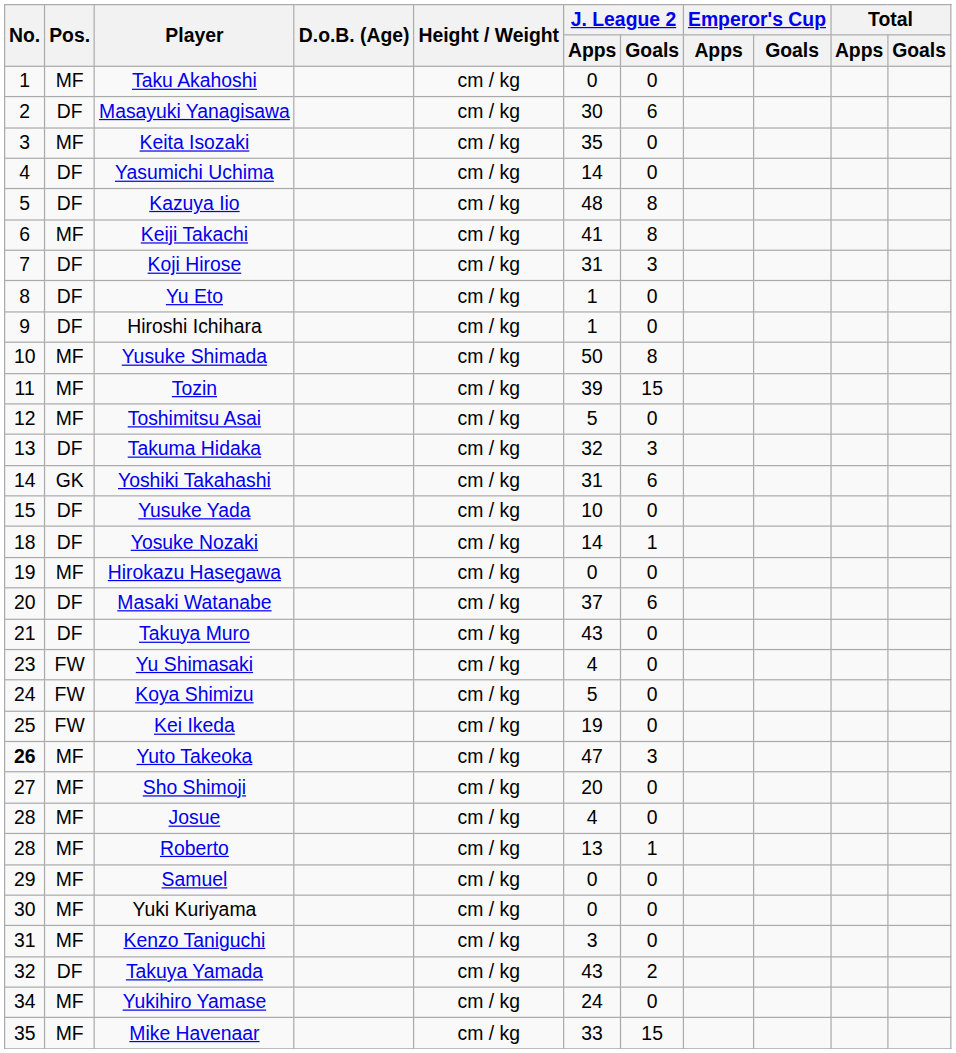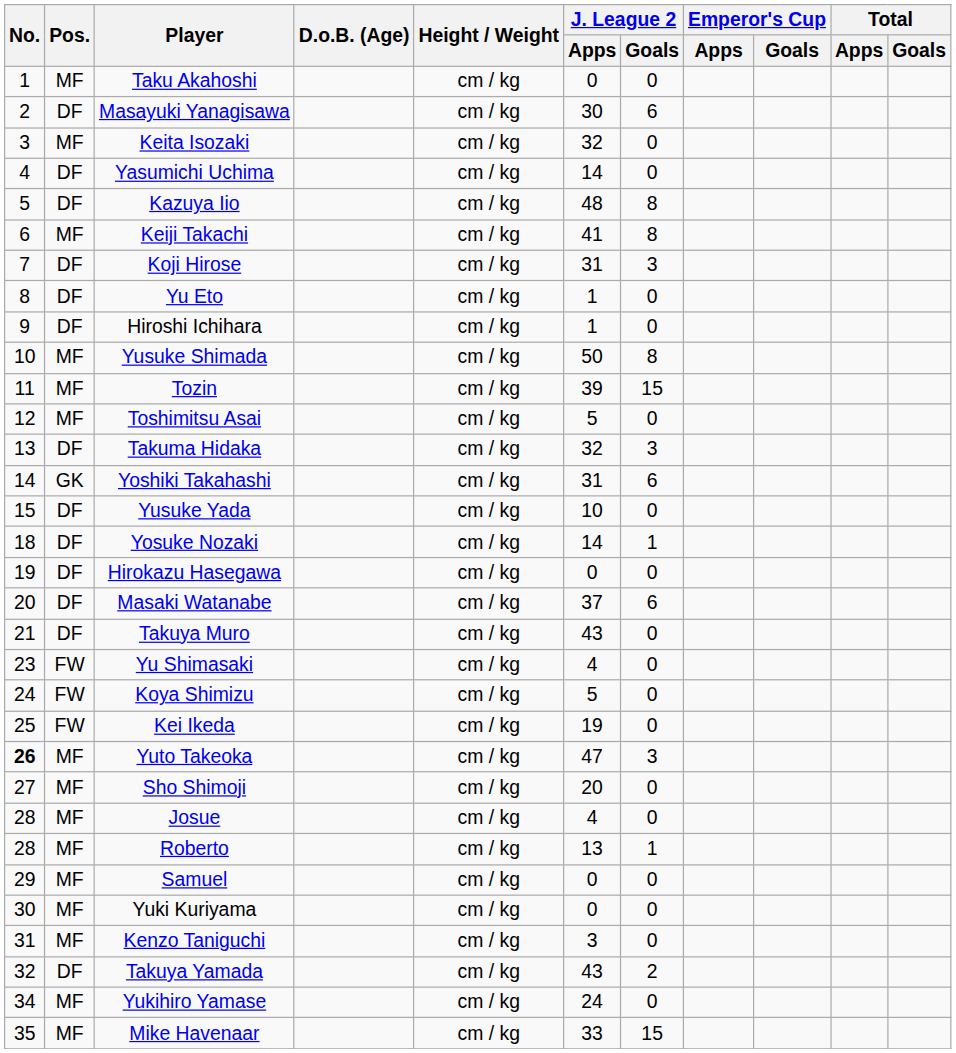 <table class="wikitable" style="text-align:center;">
 <tr>
 <th rowspan="2">No.</th>
 <th rowspan="2">Pos.</th>
 <th rowspan="2">Player</th>
 <th rowspan="2">D.o.B. (Age)</th>
 <th rowspan="2">Height / Weight</th>
 <th colspan="2"><a href='#'>J. League 2</a></th>
 <th colspan="2"><a href='#'>Emperor's Cup</a></th>
 <th colspan="2">Total</th>
 </tr>
 <tr>
 <th>Apps</th>
 <th>Goals</th>
 <th>Apps</th>
 <th>Goals</th>
 <th>Apps</th>
 <th>Goals</th>
 </tr>
 <tr>
 <td>1</td>
 <td>MF</td>
 <td><a href='#'>Taku Akahoshi</a></td>
 <td></td>
 <td>cm / kg</td>
 <td>0</td>
 <td>0</td>
 <td></td>
 <td></td>
 <td></td>
 <td></td>
 </tr>
 <tr>
 <td>2</td>
 <td>DF</td>
 <td><a href='#'>Masayuki Yanagisawa</a></td>
 <td></td>
 <td>cm / kg</td>
 <td>30</td>
 <td>6</td>
 <td></td>
 <td></td>
 <td></td>
 <td></td>
 </tr>
 <tr>
 <td>3</td>
 <td>MF</td>
 <td><a href='#'>Keita Isozaki</a></td>
 <td></td>
 <td>cm / kg</td>
-<td>35</td>
+<td>32</td>
 <td>0</td>
 <td></td>
 <td></td>
 <td></td>
 <td></td>
 </tr>
 <tr>
 <td>4</td>
 <td>DF</td>
 <td><a href='#'>Yasumichi Uchima</a></td>
 <td></td>
 <td>cm / kg</td>
 <td>14</td>
 <td>0</td>
 <td></td>
 <td></td>
 <td></td>
 <td></td>
 </tr>
 <tr>
 <td>5</td>
 <td>DF</td>
 <td><a href='#'>Kazuya Iio</a></td>
 <td></td>
 <td>cm / kg</td>
 <td>48</td>
 <td>8</td>
 <td></td>
 <td></td>
 <td></td>
 <td></td>
 </tr>
 <tr>
 <td>6</td>
 <td>MF</td>
 <td><a href='#'>Keiji Takachi</a></td>
 <td></td>
 <td>cm / kg</td>
 <td>41</td>
 <td>8</td>
 <td></td>
 <td></td>
 <td></td>
 <td></td>
 </tr>
 <tr>
 <td>7</td>
 <td>DF</td>
 <td><a href='#'>Koji Hirose</a></td>
 <td></td>
 <td>cm / kg</td>
 <td>31</td>
 <td>3</td>
 <td></td>
 <td></td>
 <td></td>
 <td></td>
 </tr>
 <tr>
 <td>8</td>
 <td>DF</td>
 <td><a href='#'>Yu Eto</a></td>
 <td></td>
 <td>cm / kg</td>
 <td>1</td>
 <td>0</td>
 <td></td>
 <td></td>
 <td></td>
 <td></td>
 </tr>
 <tr>
 <td>9</td>
 <td>DF</td>
 <td>Hiroshi Ichihara</td>
 <td></td>
 <td>cm / kg</td>
 <td>1</td>
 <td>0</td>
 <td></td>
 <td></td>
 <td></td>
 <td></td>
 </tr>
 <tr>
 <td>10</td>
 <td>MF</td>
 <td><a href='#'>Yusuke Shimada</a></td>
 <td></td>
 <td>cm / kg</td>
 <td>50</td>
 <td>8</td>
 <td></td>
 <td></td>
 <td></td>
 <td></td>
 </tr>
 <tr>
 <td>11</td>
 <td>MF</td>
 <td><a href='#'>Tozin</a></td>
 <td></td>
 <td>cm / kg</td>
 <td>39</td>
 <td>15</td>
 <td></td>
 <td></td>
 <td></td>
 <td></td>
 </tr>
 <tr>
 <td>12</td>
 <td>MF</td>
 <td><a href='#'>Toshimitsu Asai</a></td>
 <td></td>
 <td>cm / kg</td>
 <td>5</td>
 <td>0</td>
 <td></td>
 <td></td>
 <td></td>
 <td></td>
 </tr>
 <tr>
 <td>13</td>
 <td>DF</td>
 <td><a href='#'>Takuma Hidaka</a></td>
 <td></td>
 <td>cm / kg</td>
 <td>32</td>
 <td>3</td>
 <td></td>
 <td></td>
 <td></td>
 <td></td>
 </tr>
 <tr>
 <td>14</td>
 <td>GK</td>
 <td><a href='#'>Yoshiki Takahashi</a></td>
 <td></td>
 <td>cm / kg</td>
 <td>31</td>
 <td>6</td>
 <td></td>
 <td></td>
 <td></td>
 <td></td>
 </tr>
 <tr>
 <td>15</td>
 <td>DF</td>
 <td><a href='#'>Yusuke Yada</a></td>
 <td></td>
 <td>cm / kg</td>
 <td>10</td>
 <td>0</td>
 <td></td>
 <td></td>
 <td></td>
 <td></td>
 </tr>
 <tr>
 <td>18</td>
 <td>DF</td>
 <td><a href='#'>Yosuke Nozaki</a></td>
 <td></td>
 <td>cm / kg</td>
 <td>14</td>
 <td>1</td>
 <td></td>
 <td></td>
 <td></td>
 <td></td>
 </tr>
 <tr>
 <td>19</td>
-<td>MF</td>
+<td>DF</td>
 <td><a href='#'>Hirokazu Hasegawa</a></td>
 <td></td>
 <td>cm / kg</td>
 <td>0</td>
 <td>0</td>
 <td></td>
 <td></td>
 <td></td>
 <td></td>
 </tr>
 <tr>
 <td>20</td>
 <td>DF</td>
 <td><a href='#'>Masaki Watanabe</a></td>
 <td></td>
 <td>cm / kg</td>
 <td>37</td>
 <td>6</td>
 <td></td>
 <td></td>
 <td></td>
 <td></td>
 </tr>
 <tr>
 <td>21</td>
 <td>DF</td>
 <td><a href='#'>Takuya Muro</a></td>
 <td></td>
 <td>cm / kg</td>
 <td>43</td>
 <td>0</td>
 <td></td>
 <td></td>
 <td></td>
 <td></td>
 </tr>
 <tr>
 <td>23</td>
 <td>FW</td>
 <td><a href='#'>Yu Shimasaki</a></td>
 <td></td>
 <td>cm / kg</td>
 <td>4</td>
 <td>0</td>
 <td></td>
 <td></td>
 <td></td>
 <td></td>
 </tr>
 <tr>
 <td>24</td>
 <td>FW</td>
 <td><a href='#'>Koya Shimizu</a></td>
 <td></td>
 <td>cm / kg</td>
 <td>5</td>
 <td>0</td>
 <td></td>
 <td></td>
 <td></td>
 <td></td>
 </tr>
 <tr>
 <td>25</td>
 <td>FW</td>
 <td><a href='#'>Kei Ikeda</a></td>
 <td></td>
 <td>cm / kg</td>
 <td>19</td>
 <td>0</td>
 <td></td>
 <td></td>
 <td></td>
 <td></td>
 </tr>
 <tr>
 <td><strong>26</strong></td>
 <td>MF</td>
 <td><a href='#'>Yuto Takeoka</a></td>
 <td></td>
 <td>cm / kg</td>
 <td>47</td>
 <td>3</td>
 <td></td>
 <td></td>
 <td></td>
 <td></td>
 </tr>
 <tr>
 <td>27</td>
 <td>MF</td>
 <td><a href='#'>Sho Shimoji</a></td>
 <td></td>
 <td>cm / kg</td>
 <td>20</td>
 <td>0</td>
 <td></td>
 <td></td>
 <td></td>
 <td></td>
 </tr>
 <tr>
 <td>28</td>
 <td>MF</td>
 <td><a href='#'>Josue</a></td>
 <td></td>
 <td>cm / kg</td>
 <td>4</td>
 <td>0</td>
 <td></td>
 <td></td>
 <td></td>
 <td></td>
 </tr>
 <tr>
 <td>28</td>
 <td>MF</td>
 <td><a href='#'>Roberto</a></td>
 <td></td>
 <td>cm / kg</td>
 <td>13</td>
 <td>1</td>
 <td></td>
 <td></td>
 <td></td>
 <td></td>
 </tr>
 <tr>
 <td>29</td>
 <td>MF</td>
 <td><a href='#'>Samuel</a></td>
 <td></td>
 <td>cm / kg</td>
 <td>0</td>
 <td>0</td>
 <td></td>
 <td></td>
 <td></td>
 <td></td>
 </tr>
 <tr>
 <td>30</td>
 <td>MF</td>
 <td>Yuki Kuriyama</td>
 <td></td>
 <td>cm / kg</td>
 <td>0</td>
 <td>0</td>
 <td></td>
 <td></td>
 <td></td>
 <td></td>
 </tr>
 <tr>
 <td>31</td>
 <td>MF</td>
 <td><a href='#'>Kenzo Taniguchi</a></td>
 <td></td>
 <td>cm / kg</td>
 <td>3</td>
 <td>0</td>
 <td></td>
 <td></td>
 <td></td>
 <td></td>
 </tr>
 <tr>
 <td>32</td>
 <td>DF</td>
 <td><a href='#'>Takuya Yamada</a></td>
 <td></td>
 <td>cm / kg</td>
 <td>43</td>
 <td>2</td>
 <td></td>
 <td></td>
 <td></td>
 <td></td>
 </tr>
 <tr>
 <td>34</td>
 <td>MF</td>
 <td><a href='#'>Yukihiro Yamase</a></td>
 <td></td>
 <td>cm / kg</td>
 <td>24</td>
 <td>0</td>
 <td></td>
 <td></td>
 <td></td>
 <td></td>
 </tr>
 <tr>
 <td>35</td>
 <td>MF</td>
 <td><a href='#'>Mike Havenaar</a></td>
 <td></td>
 <td>cm / kg</td>
 <td>33</td>
 <td>15</td>
 <td></td>
 <td></td>
 <td></td>
 <td></td>
 </tr>
 </table>
